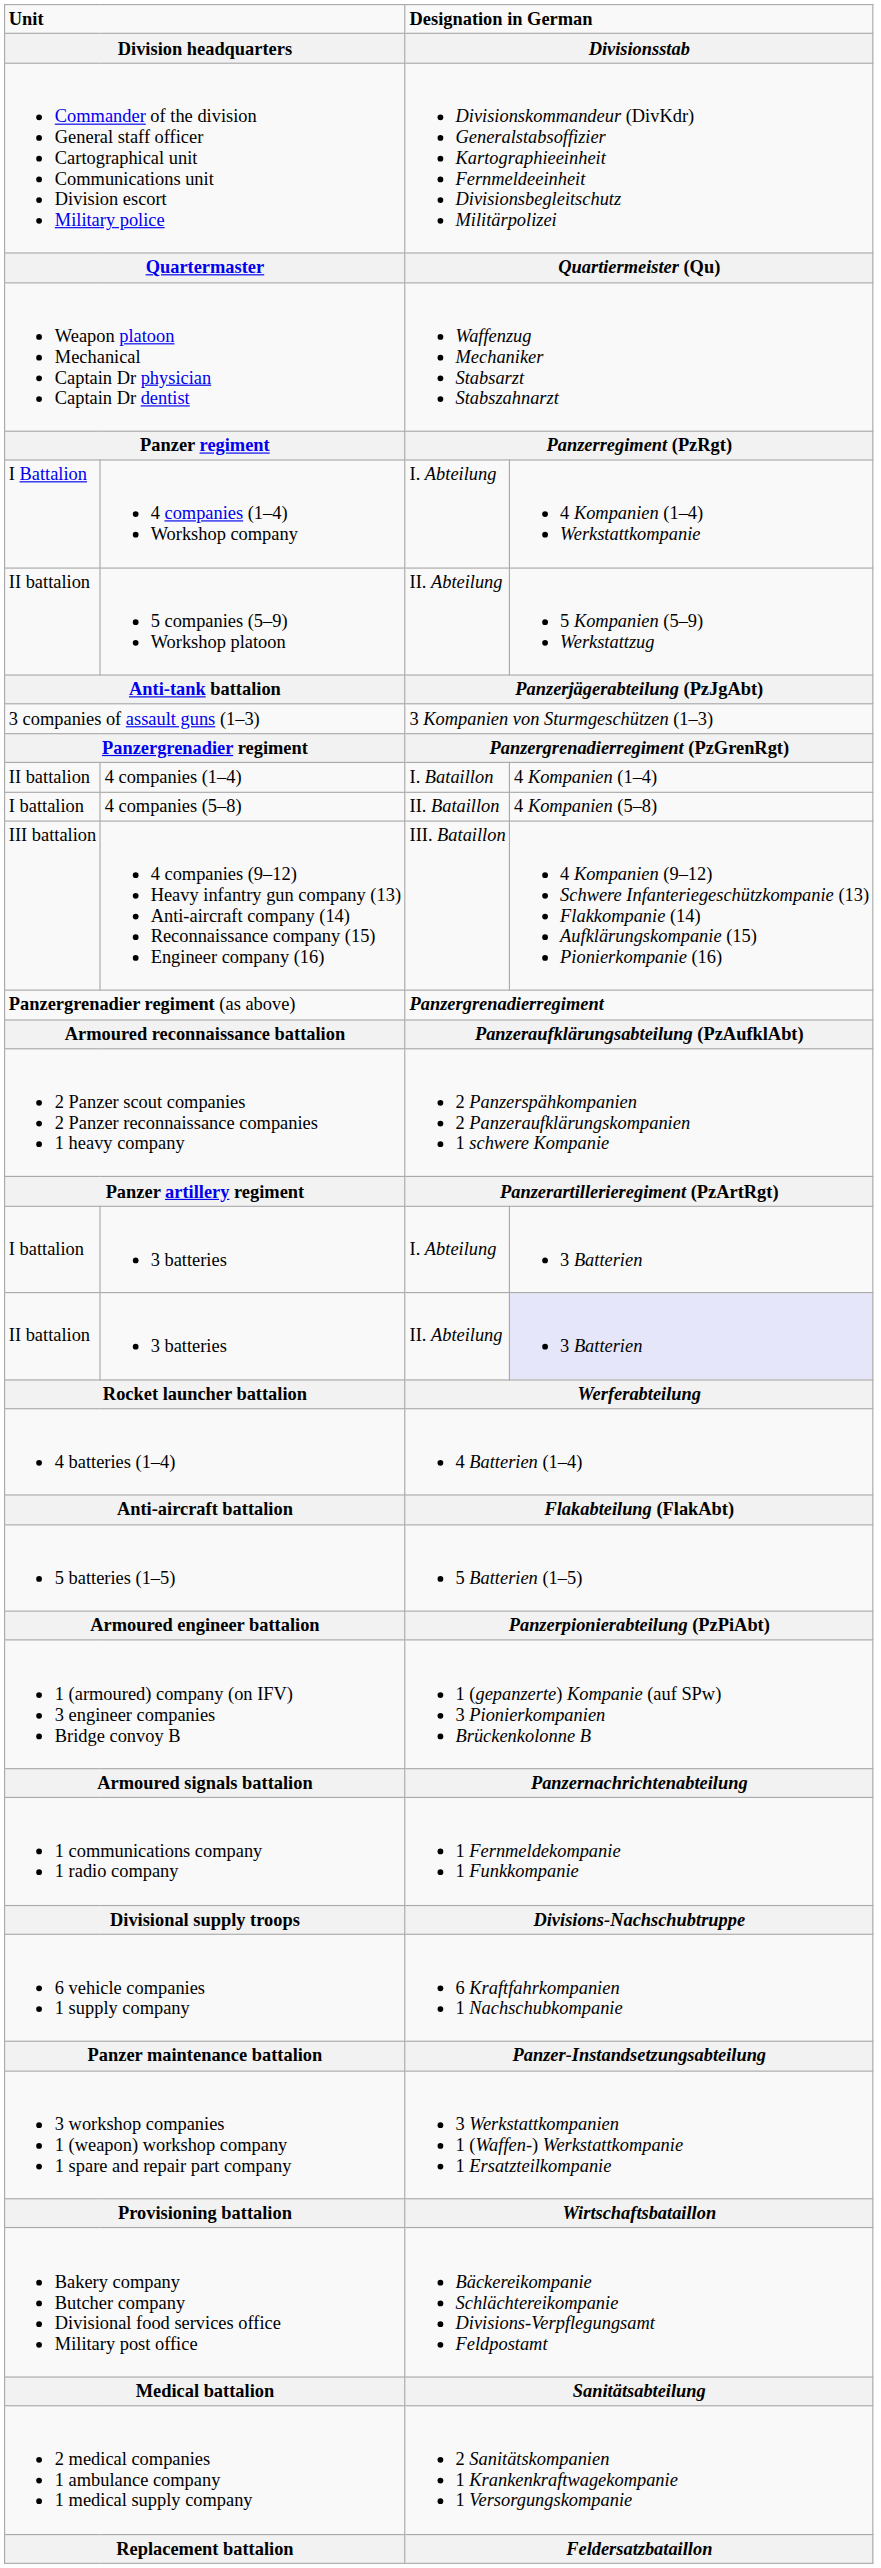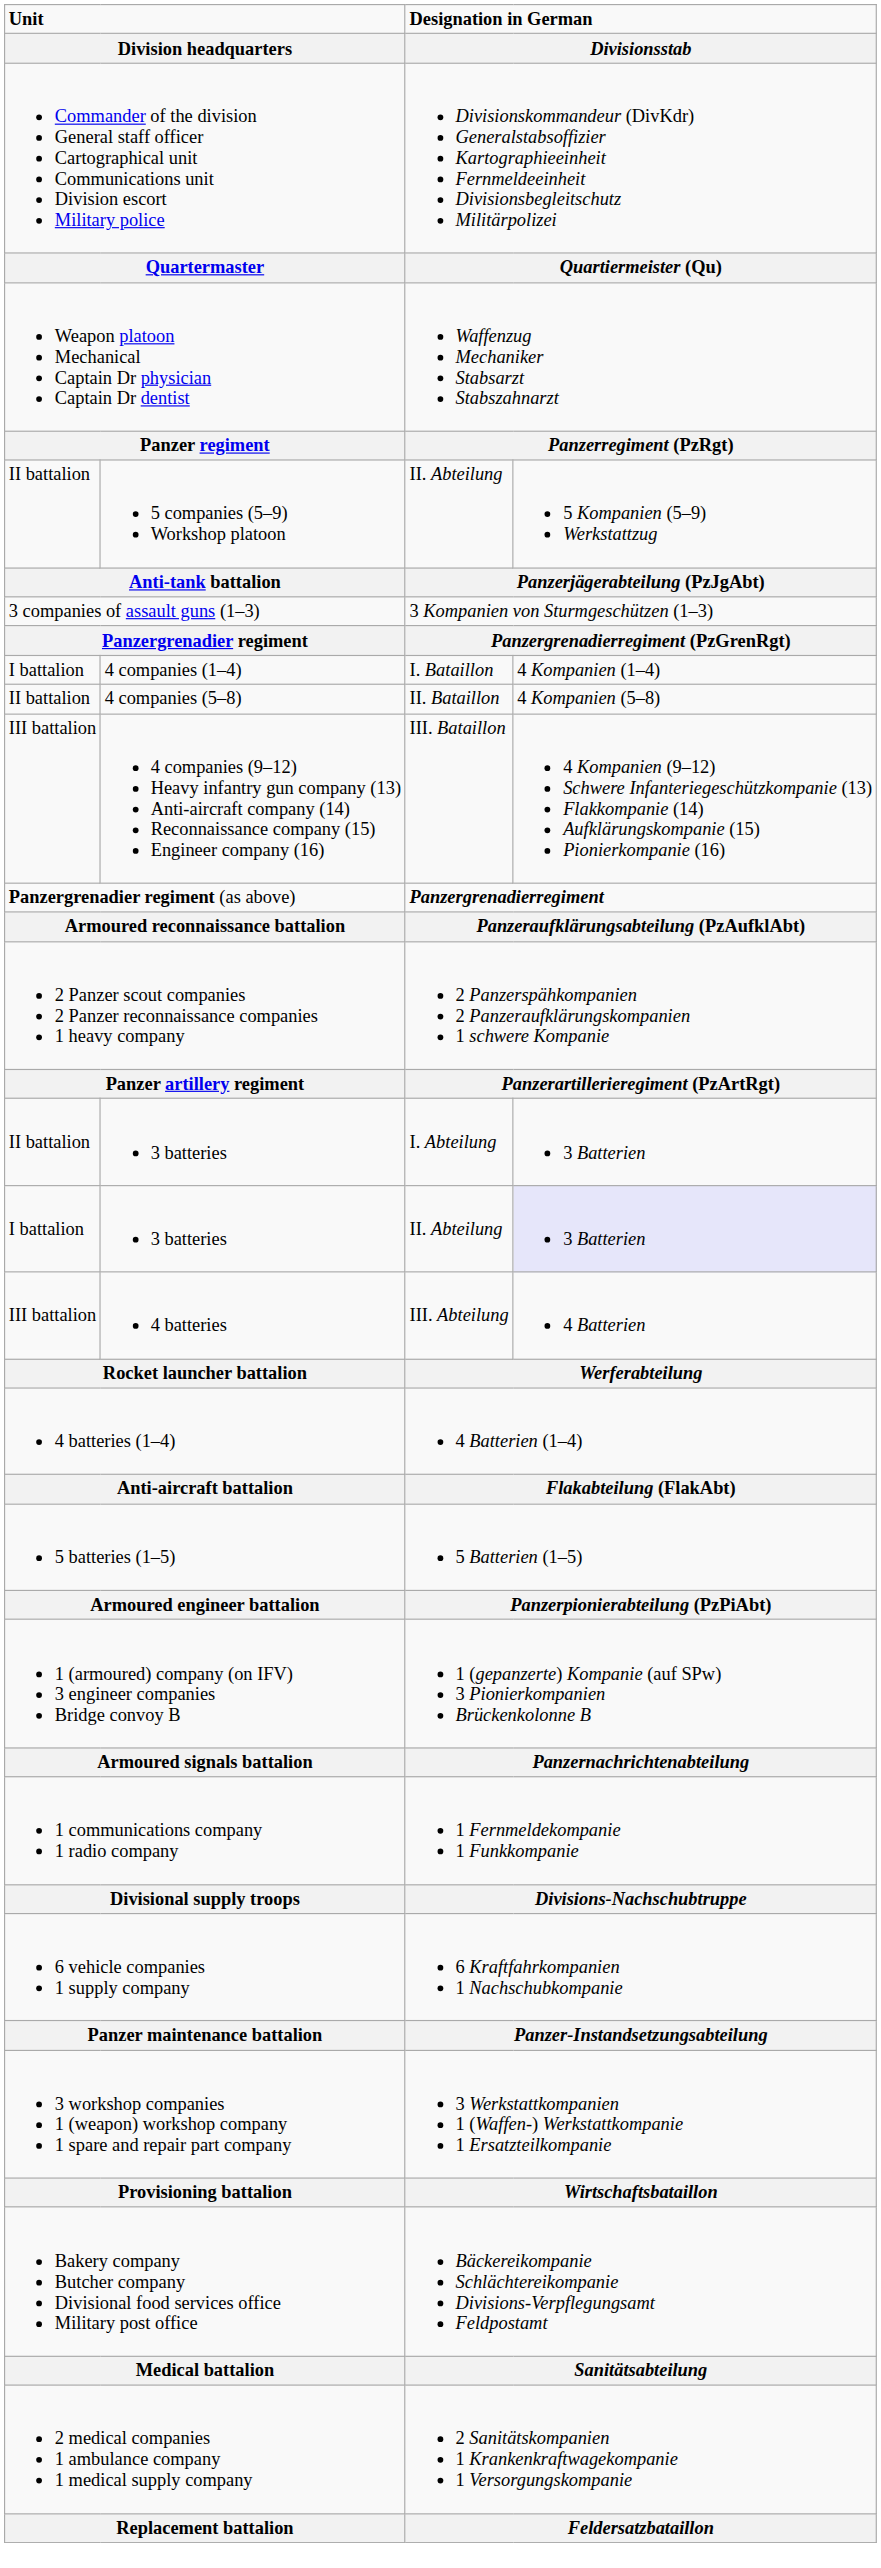 <table class="wikitable">
 <tr>
 <td align="left" colspan="2"><strong>Unit</strong></td>
 <td align="left" colspan="2"><strong>Designation in German</strong></td>
 </tr>
 <tr align="left">
 <th colspan="2">Division headquarters</th>
 <th colspan="2"><em>Divisionsstab</em></th>
 </tr>
 <tr align="left" valign="top">
 <td colspan="2"><br><ul><li><a href='#'>Commander</a> of the division</li><li>General staff officer</li><li>Cartographical unit</li><li>Communications unit</li><li>Division escort</li><li><a href='#'>Military police</a></li></ul></td>
 <td colspan="2"><br><ul><li><em>Divisionskommandeur</em> (DivKdr)</li><li><em>Generalstabsoffizier</em></li><li><em>Kartographieeinheit</em></li><li><em>Fernmeldeeinheit</em></li><li><em>Divisionsbegleitschutz</em></li><li><em>Militärpolizei</em></li></ul></td>
 </tr>
 <tr align="left">
 <th colspan="2"><a href='#'>Quartermaster</a></th>
 <th colspan="2"><em>Quartiermeister</em> (Qu)</th>
 </tr>
 <tr align="left" valign="top">
 <td colspan="2"><br><ul><li>Weapon <a href='#'>platoon</a></li><li>Mechanical</li><li>Captain Dr <a href='#'>physician</a></li><li>Captain Dr <a href='#'>dentist</a></li></ul></td>
 <td colspan="2"><br><ul><li><em>Waffenzug</em></li><li><em>Mechaniker</em></li><li><em>Stabsarzt</em></li><li><em>Stabszahnarzt</em></li></ul></td>
 </tr>
 <tr align="left">
 <th colspan="2" width=" %">Panzer <a href='#'>regiment</a></th>
 <th colspan="2" width=" %"><em>Panzerregiment</em> (PzRgt)</th>
 </tr>
 <tr align="left" valign="top">
-<td>I <a href='#'>Battalion</a></td>
-<td><br><ul><li>4 <a href='#'>companies</a> (1–4)</li><li>Workshop company</li></ul></td>
-<td>I. <em>Abteilung</em></td>
-<td><br><ul><li>4 <em>Kompanien</em> (1–4)</li><li><em>Werkstattkompanie</em></li></ul></td>
-</tr>
-<tr align="left" valign="top">
 <td>II battalion</td>
 <td><br><ul><li>5 companies (5–9)</li><li>Workshop platoon</li></ul></td>
 <td>II. <em>Abteilung</em></td>
 <td><br><ul><li>5 <em>Kompanien</em> (5–9)</li><li><em>Werkstattzug</em></li></ul></td>
 </tr>
 <tr align="left">
 <th colspan="2"><a href='#'>Anti-tank</a> battalion</th>
 <th colspan="2"><em>Panzerjägerabteilung</em> (PzJgAbt)</th>
 </tr>
 <tr align="left">
 <td colspan="2">3 companies of <a href='#'>assault guns</a> (1–3)</td>
 <td colspan="2">3 <em>Kompanien von Sturmgeschützen</em> (1–3)</td>
 </tr>
 <tr align="left">
 <th colspan="2"> <a href='#'>Panzergrenadier</a> regiment</th>
 <th colspan="2"><em>Panzergrenadierregiment</em> (PzGrenRgt)</th>
 </tr>
 <tr align="left">
-<td>II battalion</td>
+<td>I battalion</td>
 <td>4 companies (1–4)</td>
 <td>I. <em>Bataillon</em></td>
 <td>4 <em>Kompanien</em> (1–4)</td>
 </tr>
 <tr align="left">
-<td>I battalion</td>
+<td>II battalion</td>
 <td>4 companies (5–8)</td>
 <td>II. <em>Bataillon</em></td>
 <td>4 <em>Kompanien</em> (5–8)</td>
 </tr>
 <tr align="left" valign="top">
 <td>III battalion</td>
 <td><br><ul><li>4 companies (9–12)</li><li>Heavy infantry gun company (13)</li><li>Anti-aircraft company (14)</li><li>Reconnaissance company (15)</li><li>Engineer company (16)</li></ul></td>
 <td>III. <em>Bataillon</em></td>
 <td><br><ul><li>4 <em>Kompanien</em> (9–12)</li><li><em>Schwere Infanteriegeschützkompanie</em> (13)</li><li><em>Flakkompanie</em> (14)</li><li><em>Aufklärungskompanie</em> (15)</li><li><em>Pionierkompanie</em> (16)</li></ul></td>
 </tr>
 <tr align="left">
 <td colspan="2"><strong>Panzergrenadier regiment</strong> (as above)</td>
 <td colspan="2"><strong><em>Panzergrenadierregiment</em></strong></td>
 </tr>
 <tr align="left">
 <th colspan="2">Armoured reconnaissance battalion</th>
 <th colspan="2"><em>Panzeraufklärungsabteilung</em> (PzAufklAbt)</th>
 </tr>
 <tr align="left">
 <td colspan="2"><br><ul><li>2 Panzer scout companies</li><li>2 Panzer reconnaissance companies</li><li>1 heavy company</li></ul></td>
 <td colspan="2"><br><ul><li>2 <em>Panzerspähkompanien</em></li><li>2 <em>Panzeraufklärungskompanien</em></li><li>1 <em>schwere Kompanie</em></li></ul></td>
 </tr>
 <tr align="left">
 <th colspan="2">Panzer <a href='#'>artillery</a> regiment</th>
 <th colspan="2"><em>Panzerartillerieregiment</em> (PzArtRgt)</th>
 </tr>
 <tr align="left">
-<td>I battalion</td>
+<td>II battalion</td>
 <td><br><ul><li>3 batteries</li></ul></td>
 <td>I. <em>Abteilung</em></td>
 <td><br><ul><li>3 <em>Batterien</em></li></ul></td>
 </tr>
 <tr align="left">
-<td>II battalion</td>
+<td>I battalion</td>
 <td><br><ul><li>3 batteries</li></ul></td>
 <td>II. <em>Abteilung</em></td>
 <td style="background: lavender;"><br><ul><li>3 <em>Batterien</em></li></ul></td>
+</tr>
+<tr align="left">
+<td>III battalion</td>
+<td><br><ul><li>4 batteries</li></ul></td>
+<td>III. <em>Abteilung</em></td>
+<td><br><ul><li>4 <em>Batterien</em></li></ul></td>
 </tr>
 <tr align="left">
 <th colspan="2">Rocket launcher battalion</th>
 <th colspan="2"><em>Werferabteilung </em></th>
 </tr>
 <tr align="left">
 <td colspan="2"><br><ul><li>4 batteries (1–4)</li></ul></td>
 <td colspan="2"><br><ul><li>4 <em>Batterien</em> (1–4)</li></ul></td>
 </tr>
 <tr align="left">
 <th colspan="2">Anti-aircraft battalion</th>
 <th colspan="2"><em>Flakabteilung</em> (FlakAbt)</th>
 </tr>
 <tr align="left">
 <td colspan="2"><br><ul><li>5 batteries (1–5)</li></ul></td>
 <td colspan="2"><br><ul><li>5 <em>Batterien</em> (1–5)</li></ul></td>
 </tr>
 <tr align="left">
 <th colspan="2">Armoured engineer battalion</th>
 <th colspan="2"><em>Panzerpionierabteilung</em> (PzPiAbt)</th>
 </tr>
 <tr align="left">
 <td colspan="2"><br><ul><li>1 (armoured) company (on IFV)</li><li>3 engineer companies</li><li>Bridge convoy B</li></ul></td>
 <td colspan="2"><br><ul><li>1 (<em>gepanzerte</em>) <em>Kompanie</em> (auf SPw)</li><li>3 <em>Pionierkompanien</em></li><li><em>Brückenkolonne B</em></li></ul></td>
 </tr>
 <tr align="left">
 <th colspan="2">Armoured signals battalion</th>
 <th colspan="2"><em>Panzernachrichtenabteilung</em></th>
 </tr>
 <tr align="left">
 <td colspan="2"><br><ul><li>1 communications company</li><li>1 radio company</li></ul></td>
 <td colspan="2"><br><ul><li>1 <em>Fernmeldekompanie</em></li><li>1 <em>Funkkompanie</em></li></ul></td>
 </tr>
 <tr align="left">
 <th colspan="2">Divisional supply troops</th>
 <th colspan="2"><em>Divisions-Nachschubtruppe</em></th>
 </tr>
 <tr align="left">
 <td colspan="2"><br><ul><li>6 vehicle companies</li><li>1 supply company</li></ul></td>
 <td colspan="2"><br><ul><li>6 <em>Kraftfahrkompanien</em></li><li>1 <em>Nachschubkompanie</em></li></ul></td>
 </tr>
 <tr align="left">
 <th colspan="2">Panzer maintenance battalion</th>
 <th colspan="2"><em>Panzer-Instandsetzungsabteilung</em></th>
 </tr>
 <tr align="left">
 <td colspan="2"><br><ul><li>3 workshop companies</li><li>1 (weapon) workshop company</li><li>1 spare and repair part company</li></ul></td>
 <td colspan="2"><br><ul><li>3 <em>Werkstattkompanien</em></li><li>1 (<em>Waffen-</em>) <em>Werkstattkompanie</em></li><li>1 <em>Ersatzteilkompanie</em></li></ul></td>
 </tr>
 <tr align="left">
 <th colspan="2">Provisioning battalion</th>
 <th colspan="2"><em>Wirtschaftsbataillon</em></th>
 </tr>
 <tr align="left">
 <td colspan="2"><br><ul><li>Bakery company</li><li>Butcher company</li><li>Divisional food services office</li><li>Military post office</li></ul></td>
 <td colspan="2"><br><ul><li><em>Bäckereikompanie</em></li><li><em>Schlächtereikompanie</em></li><li><em>Divisions-Verpflegungsamt</em></li><li><em>Feldpostamt</em></li></ul></td>
 </tr>
 <tr align="left">
 <th colspan="2">Medical battalion</th>
 <th colspan="2"><em>Sanitätsabteilung</em></th>
 </tr>
 <tr align="left">
 <td colspan="2"><br><ul><li>2 medical companies</li><li>1 ambulance company</li><li>1 medical supply company</li></ul></td>
 <td colspan="2"><br><ul><li>2 <em>Sanitätskompanien</em></li><li>1 <em>Krankenkraftwagekompanie</em></li><li>1 <em>Versorgungskompanie</em></li></ul></td>
 </tr>
 <tr align="left">
 <th colspan="2">Replacement battalion</th>
 <th colspan="2"><em>Feldersatzbataillon</em></th>
 </tr>
 </table>
